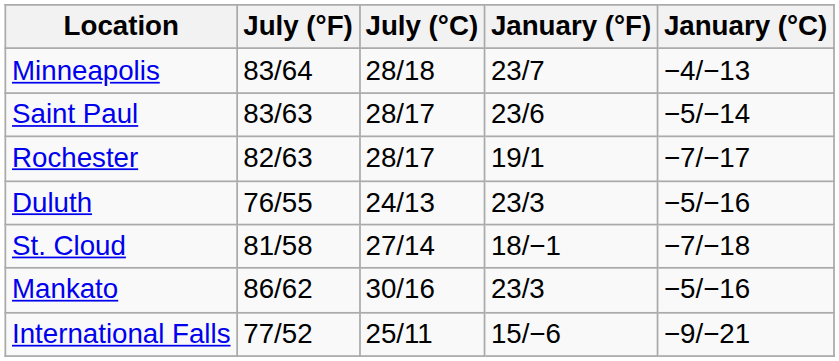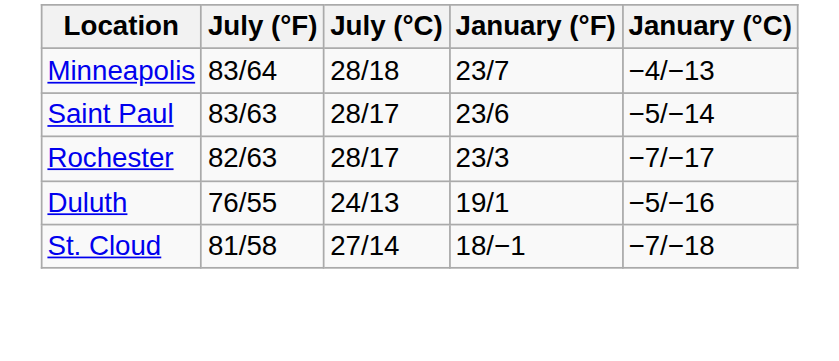 <table class="wikitable sortable" style="margin:auto;">
 <tr>
 <th>Location</th>
 <th>July (°F)</th>
 <th>July (°C)</th>
 <th>January (°F)</th>
 <th>January (°C)</th>
 </tr>
 <tr>
 <td><a href='#'>Minneapolis</a></td>
 <td>83/64</td>
 <td>28/18</td>
 <td>23/7</td>
 <td>−4/−13</td>
 </tr>
 <tr>
 <td><a href='#'>Saint Paul</a></td>
 <td>83/63</td>
 <td>28/17</td>
 <td>23/6</td>
 <td>−5/−14</td>
 </tr>
 <tr>
 <td><a href='#'>Rochester</a></td>
 <td>82/63</td>
 <td>28/17</td>
-<td>19/1</td>
+<td>23/3</td>
 <td>−7/−17</td>
 </tr>
 <tr>
 <td><a href='#'>Duluth</a></td>
 <td>76/55</td>
 <td>24/13</td>
-<td>23/3</td>
+<td>19/1</td>
 <td>−5/−16</td>
 </tr>
 <tr>
 <td><a href='#'>St. Cloud</a></td>
 <td>81/58</td>
 <td>27/14</td>
 <td>18/−1</td>
 <td>−7/−18</td>
 </tr>
-<tr>
-<td><a href='#'>Mankato</a></td>
-<td>86/62</td>
-<td>30/16</td>
-<td>23/3</td>
-<td>−5/−16</td>
-</tr>
-<tr>
-<td><a href='#'>International Falls</a></td>
-<td>77/52</td>
-<td>25/11</td>
-<td>15/−6</td>
-<td>−9/−21</td>
-</tr>
 </table>
